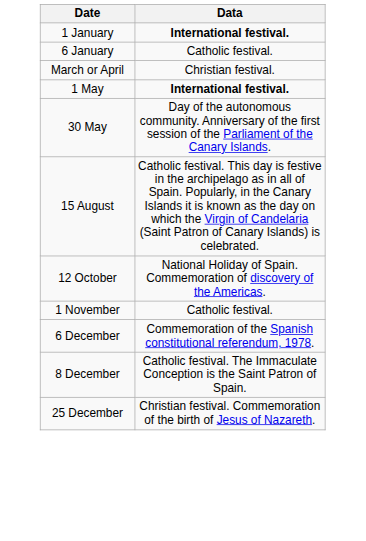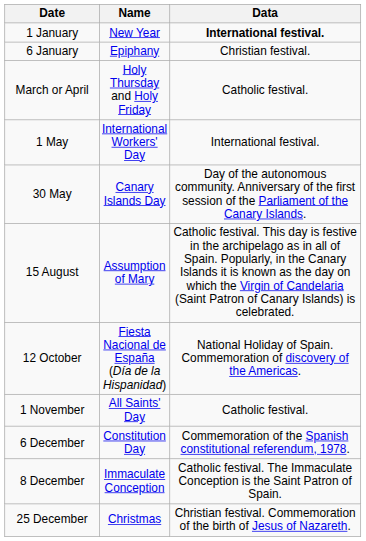 <table class="wikitable sortable" style="text-align:center;margin: 1em auto;">
 <tr>
 <th width="120">Date</th>
+<th width="70">Name</th>
 <th width="250">Data</th>
 </tr>
 <tr>
 <td>1 January</td>
+<td><a href='#'>New Year</a></td>
 <td><strong>International festival.</strong></td>
 </tr>
 <tr>
 <td>6 January</td>
+<td><a href='#'>Epiphany</a></td>
+<td>Christian festival.</td>
+</tr>
+<tr>
+<td>March or April</td>
+<td><a href='#'>Holy Thursday</a> and <a href='#'>Holy Friday</a></td>
 <td>Catholic festival.</td>
 </tr>
 <tr>
-<td>March or April</td>
-<td>Christian festival.</td>
-</tr>
-<tr>
 <td>1 May</td>
-<td><strong>International festival.</strong></td>
+<td><a href='#'>International Workers' Day</a></td>
+<td>International festival.</td>
 </tr>
 <tr>
 <td>30 May</td>
+<td><a href='#'>Canary Islands Day</a></td>
 <td>Day of the autonomous community. Anniversary of the first session of the <a href='#'>Parliament of the Canary Islands</a>.</td>
 </tr>
 <tr>
 <td>15 August</td>
+<td><a href='#'>Assumption of Mary</a></td>
 <td>Catholic festival. This day is festive in the archipelago as in all of Spain. Popularly, in the Canary Islands it is known as the day on which the <a href='#'>Virgin of Candelaria</a> (Saint Patron of Canary Islands) is celebrated.</td>
 </tr>
 <tr>
 <td>12 October</td>
+<td><a href='#'>Fiesta Nacional de España</a> (<em>Día de la Hispanidad</em>)</td>
 <td>National Holiday of Spain. Commemoration of <a href='#'>discovery of the Americas</a>.</td>
 </tr>
 <tr>
 <td>1 November</td>
+<td><a href='#'>All Saints' Day</a></td>
 <td>Catholic festival.</td>
 </tr>
 <tr>
 <td>6 December</td>
+<td><a href='#'>Constitution Day</a></td>
 <td>Commemoration of the <a href='#'>Spanish constitutional referendum, 1978</a>.</td>
 </tr>
 <tr>
 <td>8 December</td>
+<td><a href='#'>Immaculate Conception</a></td>
 <td>Catholic festival. The Immaculate Conception is the Saint Patron of Spain.</td>
 </tr>
 <tr>
 <td>25 December</td>
+<td><a href='#'>Christmas</a></td>
 <td>Christian festival. Commemoration of the birth of <a href='#'>Jesus of Nazareth</a>.</td>
 </tr>
 </table>
